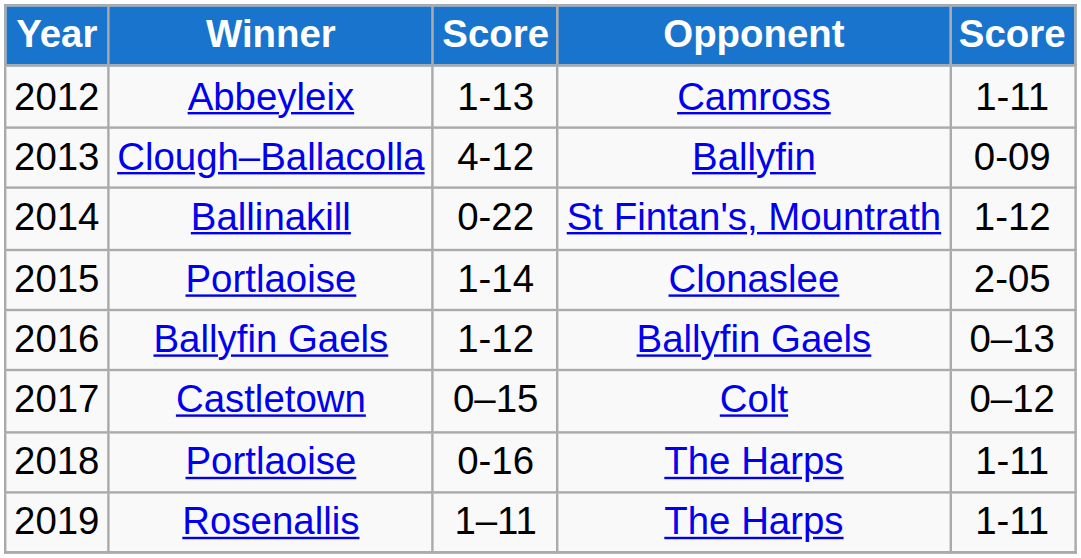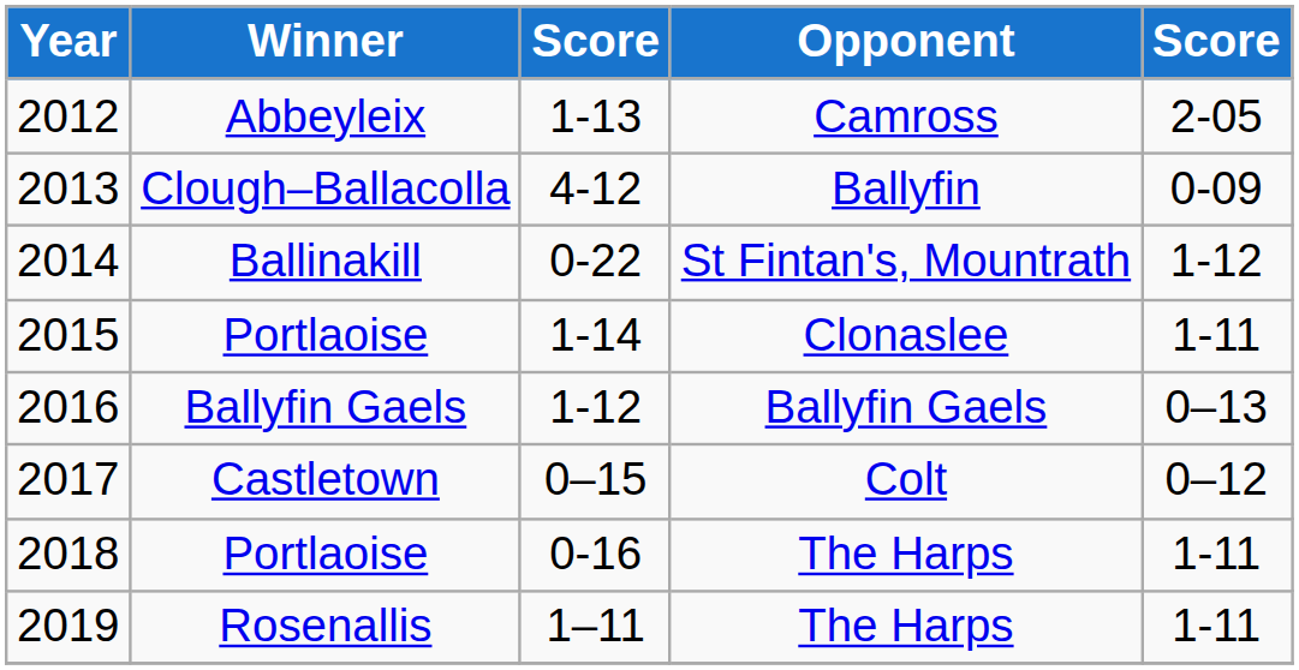 <table class="wikitable" style="text-align:center;">
 <tr>
 <th style="background:#1874CD;color:white">Year</th>
 <th style="background:#1874CD;color:white">Winner</th>
 <th style="background:#1874CD;color:white">Score</th>
 <th style="background:#1874CD;color:white">Opponent</th>
 <th style="background:#1874CD;color:white">Score</th>
 </tr>
 <tr>
 <td>2012</td>
 <td><a href='#'>Abbeyleix</a></td>
 <td>1-13</td>
 <td><a href='#'>Camross</a></td>
-<td>1-11</td>
+<td>2-05</td>
 </tr>
 <tr>
 <td>2013</td>
 <td><a href='#'>Clough–Ballacolla</a></td>
 <td>4-12</td>
 <td><a href='#'>Ballyfin</a></td>
 <td>0-09</td>
 </tr>
 <tr>
 <td>2014</td>
 <td><a href='#'>Ballinakill</a></td>
 <td>0-22</td>
 <td><a href='#'>St Fintan's, Mountrath</a></td>
 <td>1-12</td>
 </tr>
 <tr>
 <td>2015</td>
 <td><a href='#'>Portlaoise</a></td>
 <td>1-14</td>
 <td><a href='#'>Clonaslee</a></td>
-<td>2-05</td>
+<td>1-11</td>
 </tr>
 <tr>
 <td>2016</td>
 <td><a href='#'>Ballyfin Gaels</a></td>
 <td>1-12</td>
 <td><a href='#'>Ballyfin Gaels</a></td>
 <td>0–13</td>
 </tr>
 <tr>
 <td>2017</td>
 <td><a href='#'>Castletown</a></td>
 <td>0–15</td>
 <td><a href='#'>Colt</a></td>
 <td>0–12</td>
 </tr>
 <tr>
 <td>2018</td>
 <td><a href='#'>Portlaoise</a></td>
 <td>0-16</td>
 <td><a href='#'>The Harps</a></td>
 <td>1-11</td>
 </tr>
 <tr>
 <td>2019</td>
 <td><a href='#'>Rosenallis</a></td>
 <td>1–11</td>
 <td><a href='#'>The Harps</a></td>
 <td>1-11</td>
 </tr>
 <tr>
 </tr>
 </table>
